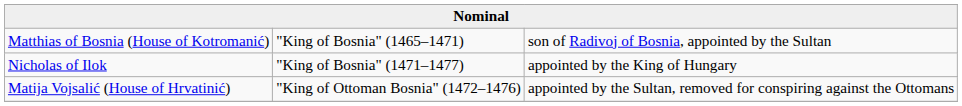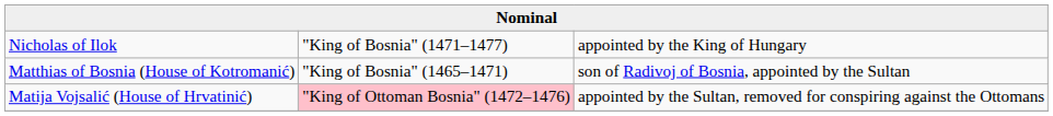 <table class="wikitable">
 <tr>
 </tr>
 <tr bgcolor="efefef">
 <td colspan="3" align=center><strong>Nominal</strong></td>
 </tr>
 <tr>
+<td><a href='#'>Nicholas of Ilok</a></td>
+<td>"King of Bosnia" (1471–1477)</td>
+<td>appointed by the King of Hungary</td>
+</tr>
+<tr>
 <td><a href='#'>Matthias of Bosnia</a> (<a href='#'>House of Kotromanić</a>)</td>
 <td>"King of Bosnia" (1465–1471)</td>
 <td>son of <a href='#'>Radivoj of Bosnia</a>, appointed by the Sultan</td>
 </tr>
 <tr>
-<td><a href='#'>Nicholas of Ilok</a></td>
-<td>"King of Bosnia" (1471–1477)</td>
-<td>appointed by the King of Hungary</td>
-</tr>
-<tr>
 <td><a href='#'>Matija Vojsalić</a> (<a href='#'>House of Hrvatinić</a>)</td>
-<td>"King of Ottoman Bosnia" (1472–1476)</td>
+<td style="background: pink;">"King of Ottoman Bosnia" (1472–1476)</td>
 <td>appointed by the Sultan, removed for conspiring against the Ottomans</td>
 </tr>
 <tr>
 </tr>
 </table>
